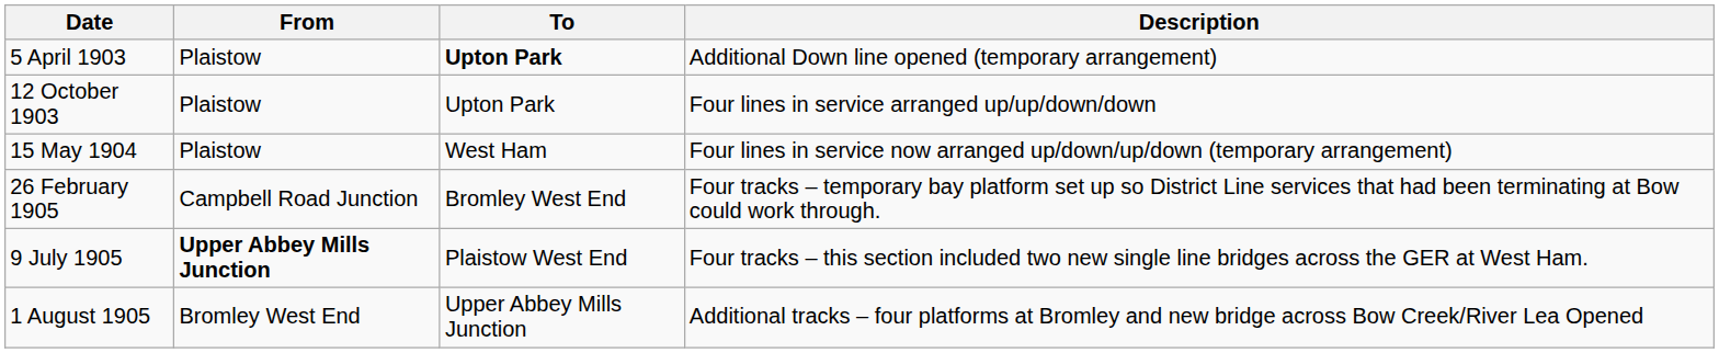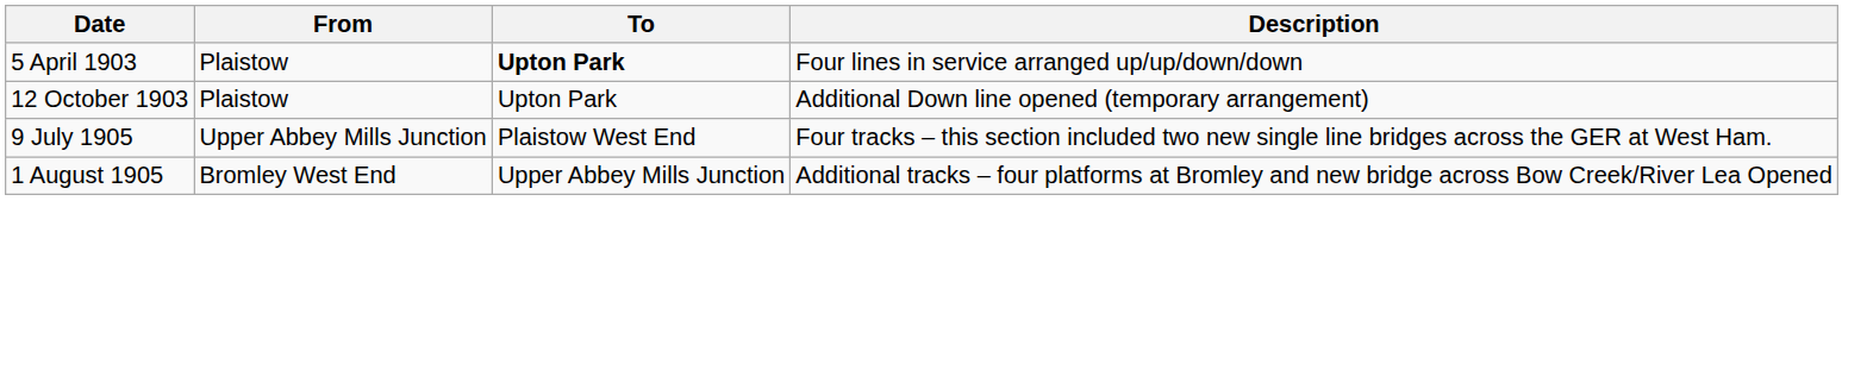 <table class="wikitable">
 <tr>
 <th>Date</th>
 <th>From</th>
 <th>To</th>
 <th>Description</th>
 </tr>
 <tr>
 <td>5 April 1903</td>
 <td>Plaistow</td>
 <td><strong>Upton Park</strong></td>
-<td>Additional Down line opened (temporary arrangement)</td>
+<td>Four lines in service arranged up/up/down/down</td>
 </tr>
 <tr>
 <td>12 October 1903</td>
 <td>Plaistow</td>
 <td>Upton Park</td>
-<td>Four lines in service arranged up/up/down/down</td>
-</tr>
-<tr>
-<td>15 May 1904</td>
-<td>Plaistow</td>
-<td>West Ham</td>
-<td>Four lines in service now arranged up/down/up/down (temporary arrangement)</td>
-</tr>
-<tr>
-<td>26 February  1905</td>
-<td>Campbell Road Junction</td>
-<td>Bromley West End</td>
-<td>Four tracks – temporary bay platform set up so District Line services that had been terminating at Bow could work through.</td>
+<td>Additional Down line opened (temporary arrangement)</td>
 </tr>
 <tr>
 <td>9 July   1905</td>
-<td><strong>Upper Abbey Mills Junction</strong></td>
+<td>Upper Abbey Mills Junction</td>
 <td>Plaistow West End</td>
 <td>Four tracks – this section included two new single line bridges across the GER at West Ham.</td>
 </tr>
 <tr>
 <td>1 August 1905</td>
 <td>Bromley West End</td>
 <td>Upper Abbey Mills Junction</td>
 <td>Additional tracks – four platforms at Bromley and new bridge across Bow Creek/River Lea Opened</td>
 </tr>
 </table>
